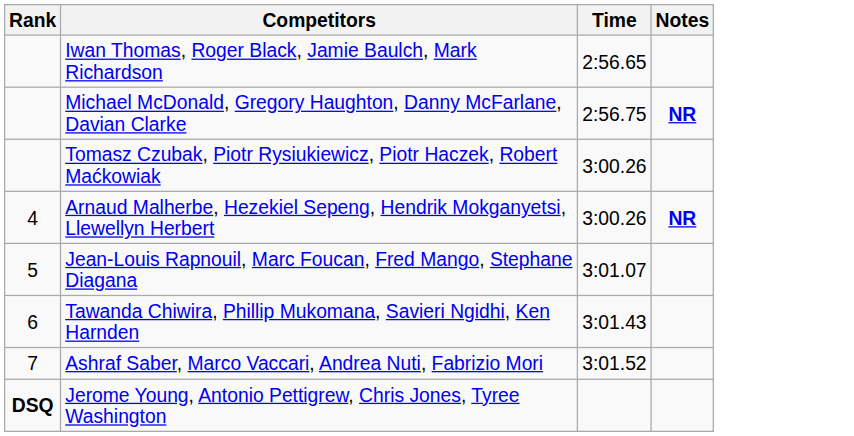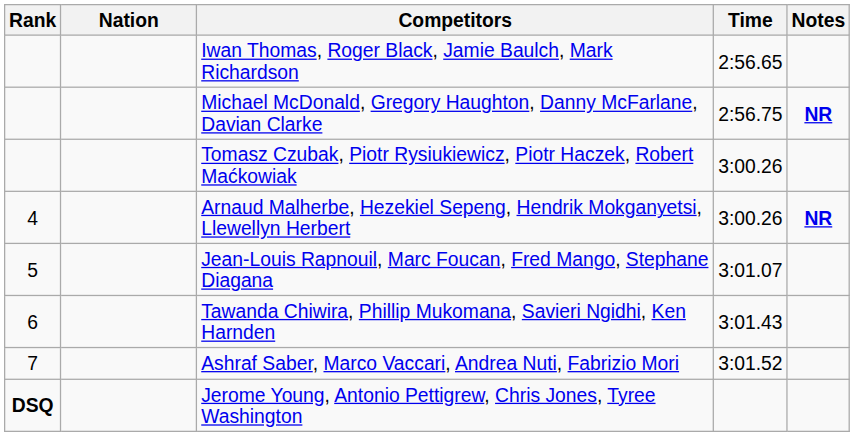 <table class="wikitable sortable" style="text-align:center; font-size:95%">
 <tr>
 <th width=15>Rank</th>
+<th width=100>Nation</th>
 <th width=400>Competitors</th>
 <th width=15>Time</th>
 <th width=15>Notes</th>
 </tr>
 <tr>
 <td></td>
+<td align=left></td>
 <td align=left><a href='#'>Iwan Thomas</a>, <a href='#'>Roger Black</a>, <a href='#'>Jamie Baulch</a>, <a href='#'>Mark Richardson</a></td>
 <td>2:56.65</td>
 <td></td>
 </tr>
 <tr>
 <td></td>
+<td align=left></td>
 <td align=left><a href='#'>Michael McDonald</a>, <a href='#'>Gregory Haughton</a>, <a href='#'>Danny McFarlane</a>, <a href='#'>Davian Clarke</a></td>
 <td>2:56.75</td>
 <td><strong><a href='#'>NR</a></strong></td>
 </tr>
 <tr>
 <td></td>
+<td align=left></td>
 <td align=left><a href='#'>Tomasz Czubak</a>, <a href='#'>Piotr Rysiukiewicz</a>, <a href='#'>Piotr Haczek</a>, <a href='#'>Robert Maćkowiak</a></td>
 <td>3:00.26</td>
 <td></td>
 </tr>
 <tr>
 <td>4</td>
+<td align=left></td>
 <td align=left><a href='#'>Arnaud Malherbe</a>, <a href='#'>Hezekiel Sepeng</a>, <a href='#'>Hendrik Mokganyetsi</a>, <a href='#'>Llewellyn Herbert</a></td>
 <td>3:00.26</td>
 <td><strong><a href='#'>NR</a></strong></td>
 </tr>
 <tr>
 <td>5</td>
+<td align=left></td>
 <td align=left><a href='#'>Jean-Louis Rapnouil</a>, <a href='#'>Marc Foucan</a>, <a href='#'>Fred Mango</a>, <a href='#'>Stephane Diagana</a></td>
 <td>3:01.07</td>
 <td></td>
 </tr>
 <tr>
 <td>6</td>
+<td align=left></td>
 <td align=left><a href='#'>Tawanda Chiwira</a>, <a href='#'>Phillip Mukomana</a>, <a href='#'>Savieri Ngidhi</a>, <a href='#'>Ken Harnden</a></td>
 <td>3:01.43</td>
 <td></td>
 </tr>
 <tr>
 <td>7</td>
+<td align=left></td>
 <td align=left><a href='#'>Ashraf Saber</a>, <a href='#'>Marco Vaccari</a>, <a href='#'>Andrea Nuti</a>, <a href='#'>Fabrizio Mori</a></td>
 <td>3:01.52</td>
 <td></td>
 </tr>
 <tr>
 <td> <strong>DSQ</strong></td>
+<td align=left></td>
 <td align=left><a href='#'>Jerome Young</a>, <a href='#'>Antonio Pettigrew</a>, <a href='#'>Chris Jones</a>, <a href='#'>Tyree Washington</a></td>
 <td></td>
 <td></td>
 </tr>
 </table>
